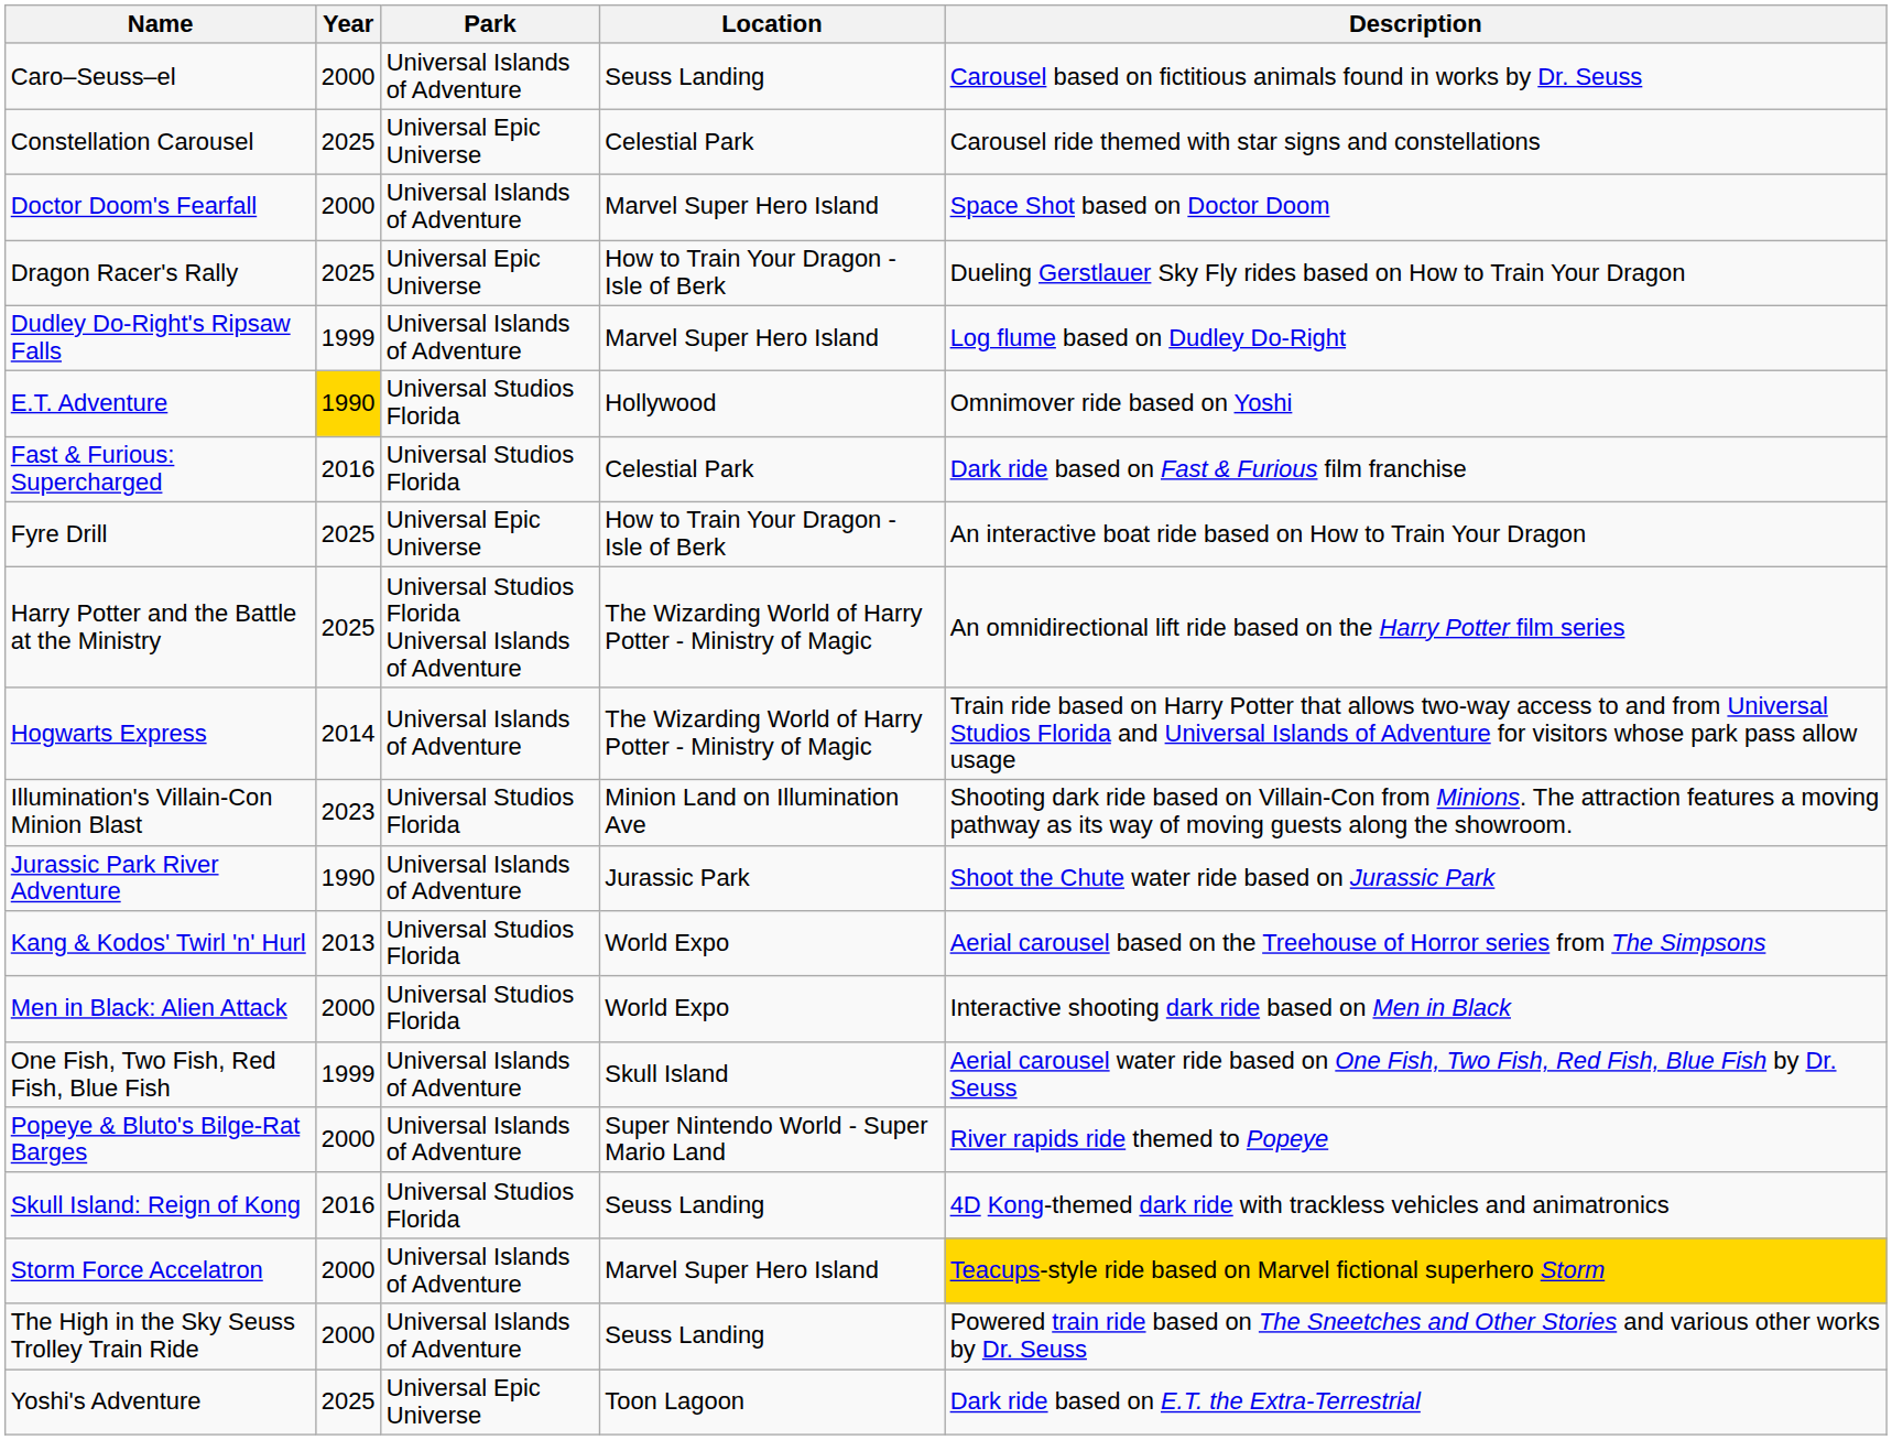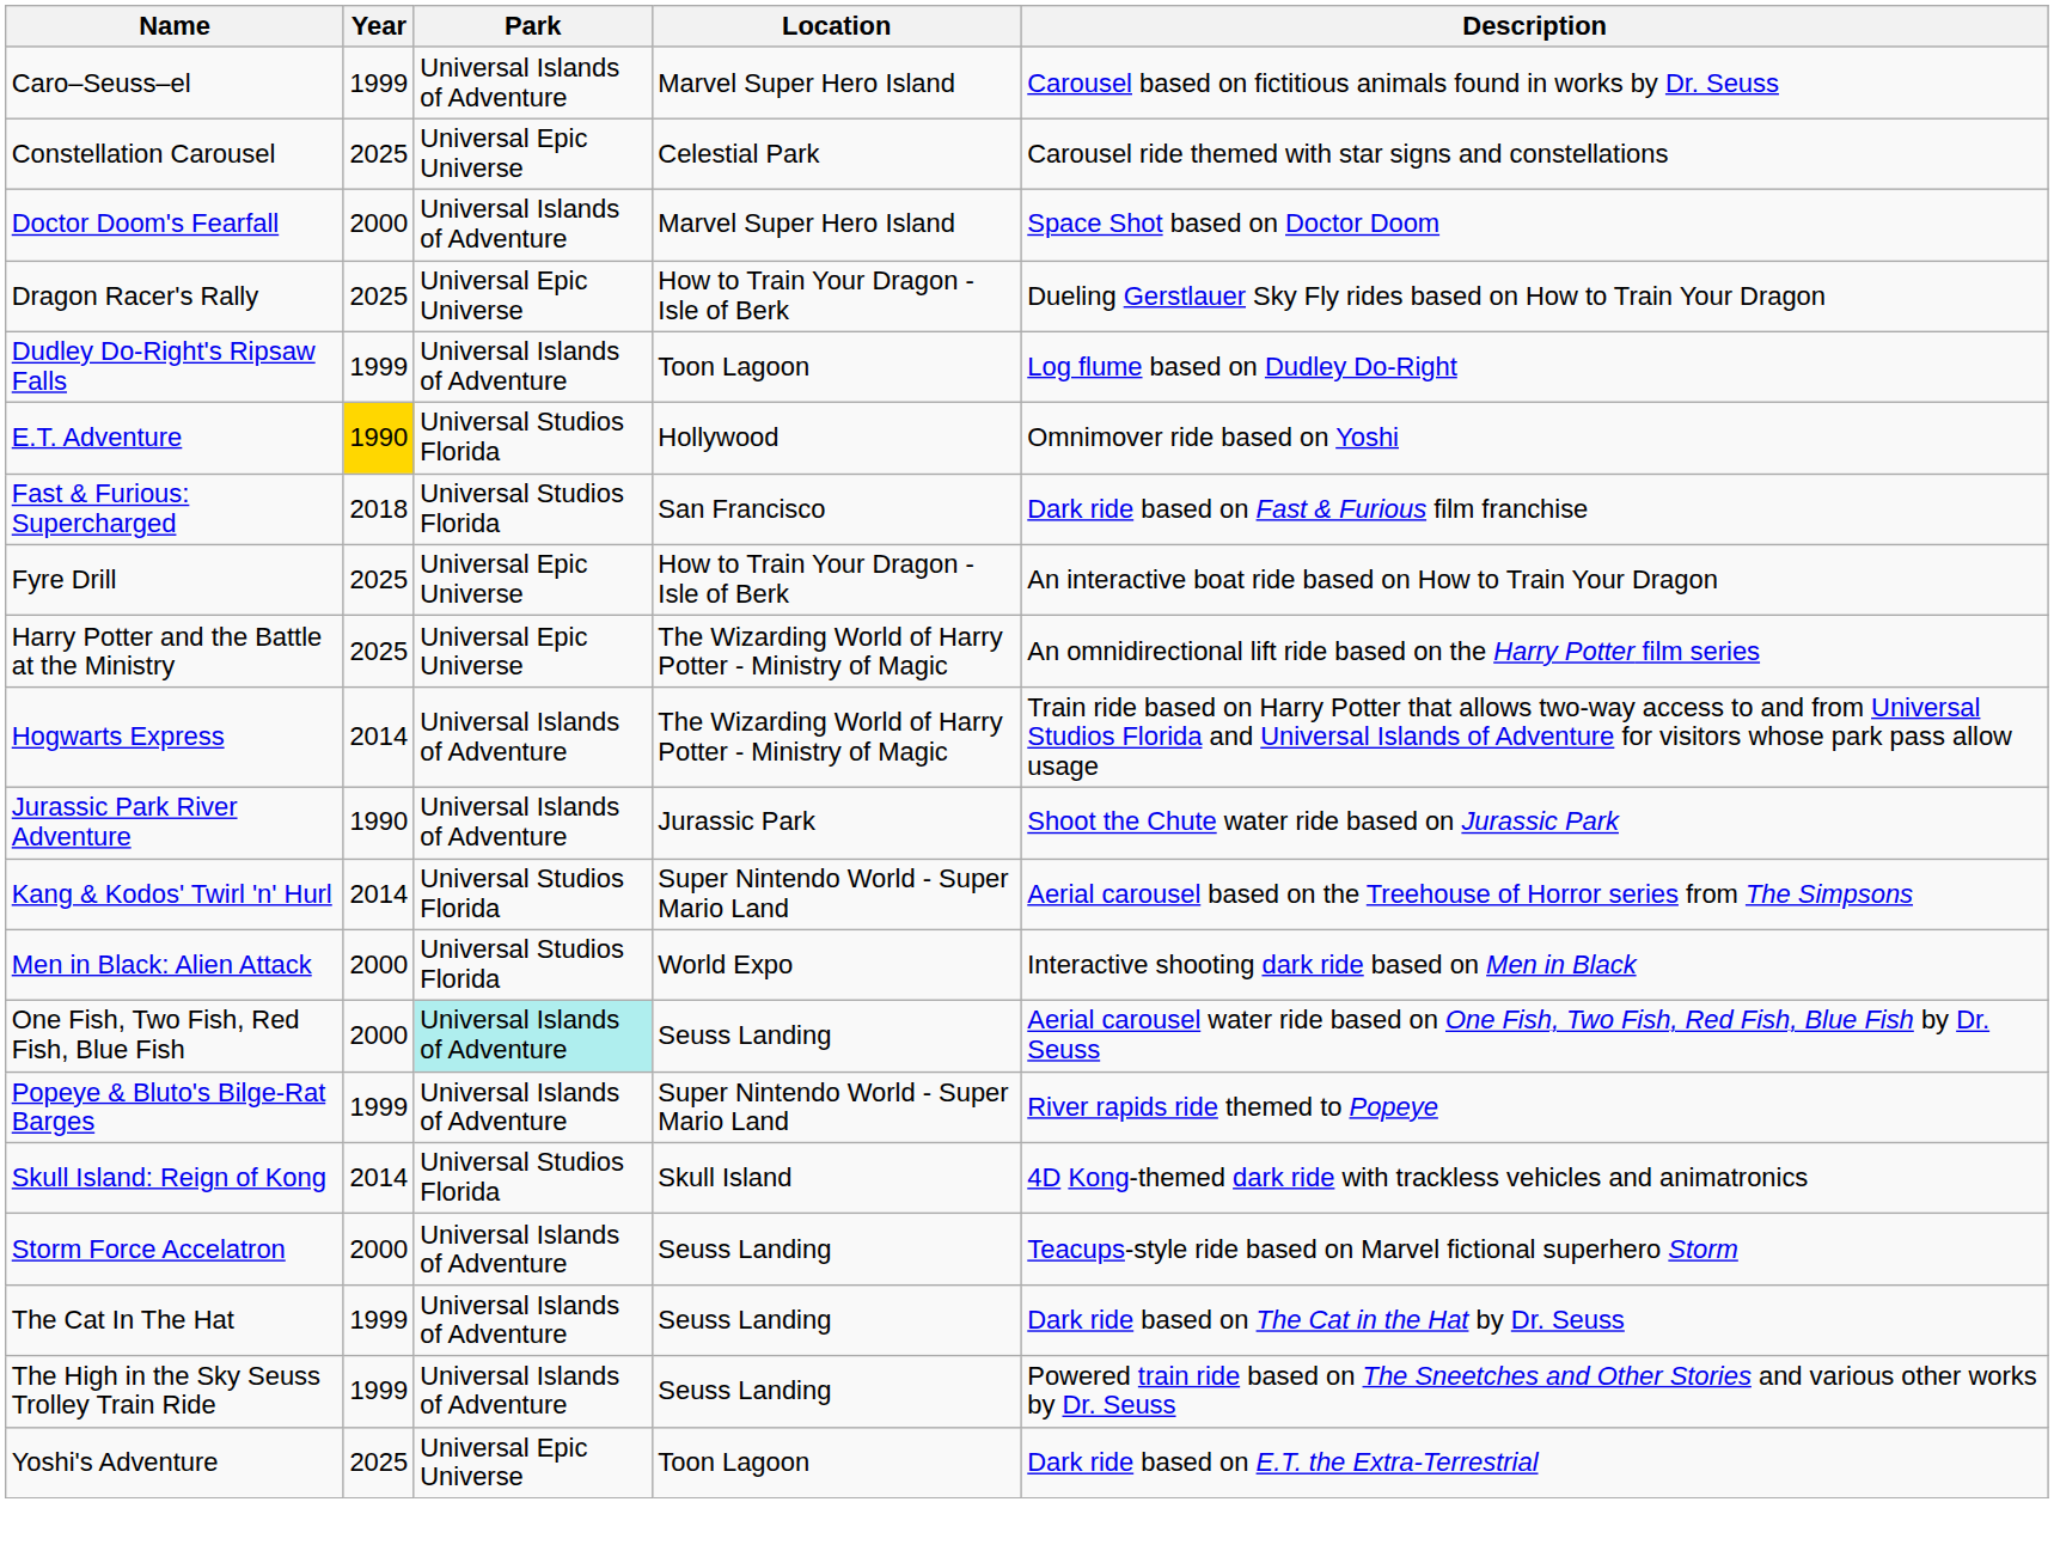 <table class="wikitable sortable plainrowheaders" border="1">
 <tr>
 <th scope="col">Name</th>
 <th scope="col">Year</th>
 <th scope="col">Park</th>
 <th scope="col">Location</th>
 <th scope="col">Description</th>
 </tr>
 <tr>
 <td>Caro–Seuss–el</td>
-<td>2000</td>
+<td>1999</td>
 <td>Universal Islands of Adventure</td>
-<td>Seuss Landing</td>
+<td>Marvel Super Hero Island</td>
 <td><a href='#'>Carousel</a> based on fictitious animals found in works by <a href='#'>Dr. Seuss</a></td>
 </tr>
 <tr>
 <td>Constellation Carousel</td>
 <td>2025</td>
 <td>Universal Epic Universe</td>
 <td>Celestial Park</td>
 <td>Carousel ride themed with star signs and constellations</td>
 </tr>
 <tr>
 <td><a href='#'>Doctor Doom's Fearfall</a></td>
 <td>2000</td>
 <td>Universal Islands of Adventure</td>
 <td>Marvel Super Hero Island</td>
 <td><a href='#'>Space Shot</a> based on <a href='#'>Doctor Doom</a></td>
 </tr>
 <tr>
 <td>Dragon Racer's Rally</td>
 <td>2025</td>
 <td>Universal Epic Universe</td>
 <td>How to Train Your Dragon - Isle of Berk</td>
 <td>Dueling <a href='#'>Gerstlauer</a> Sky Fly rides based on How to Train Your Dragon</td>
 </tr>
 <tr>
 <td><a href='#'>Dudley Do-Right's Ripsaw Falls</a></td>
 <td>1999</td>
 <td>Universal Islands of Adventure</td>
-<td>Marvel Super Hero Island</td>
+<td>Toon Lagoon</td>
 <td><a href='#'>Log flume</a> based on <a href='#'>Dudley Do-Right</a></td>
 </tr>
 <tr>
 <td><a href='#'>E.T. Adventure</a></td>
 <td style="background: gold;">1990</td>
 <td>Universal Studios Florida</td>
 <td>Hollywood</td>
 <td>Omnimover ride based on <a href='#'>Yoshi</a></td>
 </tr>
 <tr>
 <td><a href='#'>Fast & Furious: Supercharged</a></td>
-<td>2016</td>
+<td>2018</td>
 <td>Universal Studios Florida</td>
-<td>Celestial Park</td>
+<td>San Francisco</td>
 <td><a href='#'>Dark ride</a> based on <em><a href='#'>Fast & Furious</a></em> film franchise</td>
 </tr>
 <tr>
 <td>Fyre Drill</td>
 <td>2025</td>
 <td>Universal Epic Universe</td>
 <td>How to Train Your Dragon - Isle of Berk</td>
 <td>An interactive boat ride based on How to Train Your Dragon</td>
 </tr>
 <tr>
 <td>Harry Potter and the Battle at the Ministry</td>
 <td>2025</td>
-<td>Universal Studios Florida<br>Universal Islands of Adventure</td>
+<td>Universal Epic Universe</td>
 <td>The Wizarding World of Harry Potter - Ministry of Magic</td>
 <td>An omnidirectional lift ride based on the <a href='#'><em>Harry Potter</em> film series</a></td>
 </tr>
 <tr>
 <td><a href='#'>Hogwarts Express</a></td>
 <td>2014</td>
 <td>Universal Islands of Adventure</td>
 <td>The Wizarding World of Harry Potter - Ministry of Magic</td>
 <td>Train ride based on Harry Potter that allows two-way access to and from <a href='#'>Universal Studios Florida</a> and <a href='#'>Universal Islands of Adventure</a> for visitors whose park pass allow usage</td>
 </tr>
 <tr>
-<td>Illumination's Villain-Con Minion Blast</td>
-<td>2023</td>
-<td>Universal Studios Florida</td>
-<td>Minion Land on Illumination Ave</td>
-<td>Shooting dark ride based on Villain-Con from <em><a href='#'>Minions</a></em>. The attraction features a moving pathway as its way of moving guests along the showroom.</td>
-</tr>
-<tr>
 <td><a href='#'>Jurassic Park River Adventure</a></td>
 <td>1990</td>
 <td>Universal Islands of Adventure</td>
 <td>Jurassic Park</td>
 <td><a href='#'>Shoot the Chute</a> water ride based on <em><a href='#'>Jurassic Park</a></em></td>
 </tr>
 <tr>
 <td><a href='#'>Kang & Kodos' Twirl 'n' Hurl</a></td>
-<td>2013</td>
+<td>2014</td>
 <td>Universal Studios Florida</td>
-<td>World Expo</td>
+<td>Super Nintendo World - Super Mario Land</td>
 <td><a href='#'>Aerial carousel</a> based on the <a href='#'>Treehouse of Horror series</a> from <em><a href='#'>The Simpsons</a></em></td>
 </tr>
 <tr>
 <td><a href='#'>Men in Black: Alien Attack</a></td>
 <td>2000</td>
 <td>Universal Studios Florida</td>
 <td>World Expo</td>
 <td>Interactive shooting <a href='#'>dark ride</a> based on <em><a href='#'>Men in Black</a></em></td>
 </tr>
 <tr>
 <td>One Fish, Two Fish, Red Fish, Blue Fish</td>
-<td>1999</td>
-<td>Universal Islands of Adventure</td>
-<td>Skull Island</td>
+<td>2000</td>
+<td style="background: paleturquoise;">Universal Islands of Adventure</td>
+<td>Seuss Landing</td>
 <td><a href='#'>Aerial carousel</a> water ride based on <em><a href='#'>One Fish, Two Fish, Red Fish, Blue Fish</a></em> by <a href='#'>Dr. Seuss</a></td>
 </tr>
 <tr>
 <td><a href='#'>Popeye & Bluto's Bilge-Rat Barges</a></td>
-<td>2000</td>
+<td>1999</td>
 <td>Universal Islands of Adventure</td>
 <td>Super Nintendo World - Super Mario Land</td>
 <td><a href='#'>River rapids ride</a> themed to <em><a href='#'>Popeye</a></em></td>
 </tr>
 <tr>
 <td><a href='#'>Skull Island: Reign of Kong</a></td>
-<td>2016</td>
+<td>2014</td>
 <td>Universal Studios Florida</td>
-<td>Seuss Landing</td>
+<td>Skull Island</td>
 <td><a href='#'>4D</a> <a href='#'>Kong</a>-themed <a href='#'>dark ride</a> with trackless vehicles and animatronics</td>
 </tr>
 <tr>
 <td><a href='#'>Storm Force Accelatron</a></td>
 <td>2000</td>
 <td>Universal Islands of Adventure</td>
-<td>Marvel Super Hero Island</td>
-<td style="background: gold;"><a href='#'>Teacups</a>-style ride based on Marvel fictional superhero <em><a href='#'>Storm</a></em></td>
+<td>Seuss Landing</td>
+<td><a href='#'>Teacups</a>-style ride based on Marvel fictional superhero <em><a href='#'>Storm</a></em></td>
+</tr>
+<tr>
+<td>The Cat In The Hat</td>
+<td>1999</td>
+<td>Universal Islands of Adventure</td>
+<td>Seuss Landing</td>
+<td><a href='#'>Dark ride</a> based on <em><a href='#'>The Cat in the Hat</a></em> by <a href='#'>Dr. Seuss</a></td>
 </tr>
 <tr>
 <td>The High in the Sky Seuss Trolley Train Ride</td>
-<td>2000</td>
+<td>1999</td>
 <td>Universal Islands of Adventure</td>
 <td>Seuss Landing</td>
 <td>Powered <a href='#'>train ride</a> based on <em><a href='#'>The Sneetches and Other Stories</a></em> and various other works by <a href='#'>Dr. Seuss</a></td>
 </tr>
 <tr>
 <td>Yoshi's Adventure</td>
 <td>2025</td>
 <td>Universal Epic Universe</td>
 <td>Toon Lagoon</td>
 <td><a href='#'>Dark ride</a> based on <em><a href='#'>E.T. the Extra-Terrestrial</a></em></td>
 </tr>
 </table>
